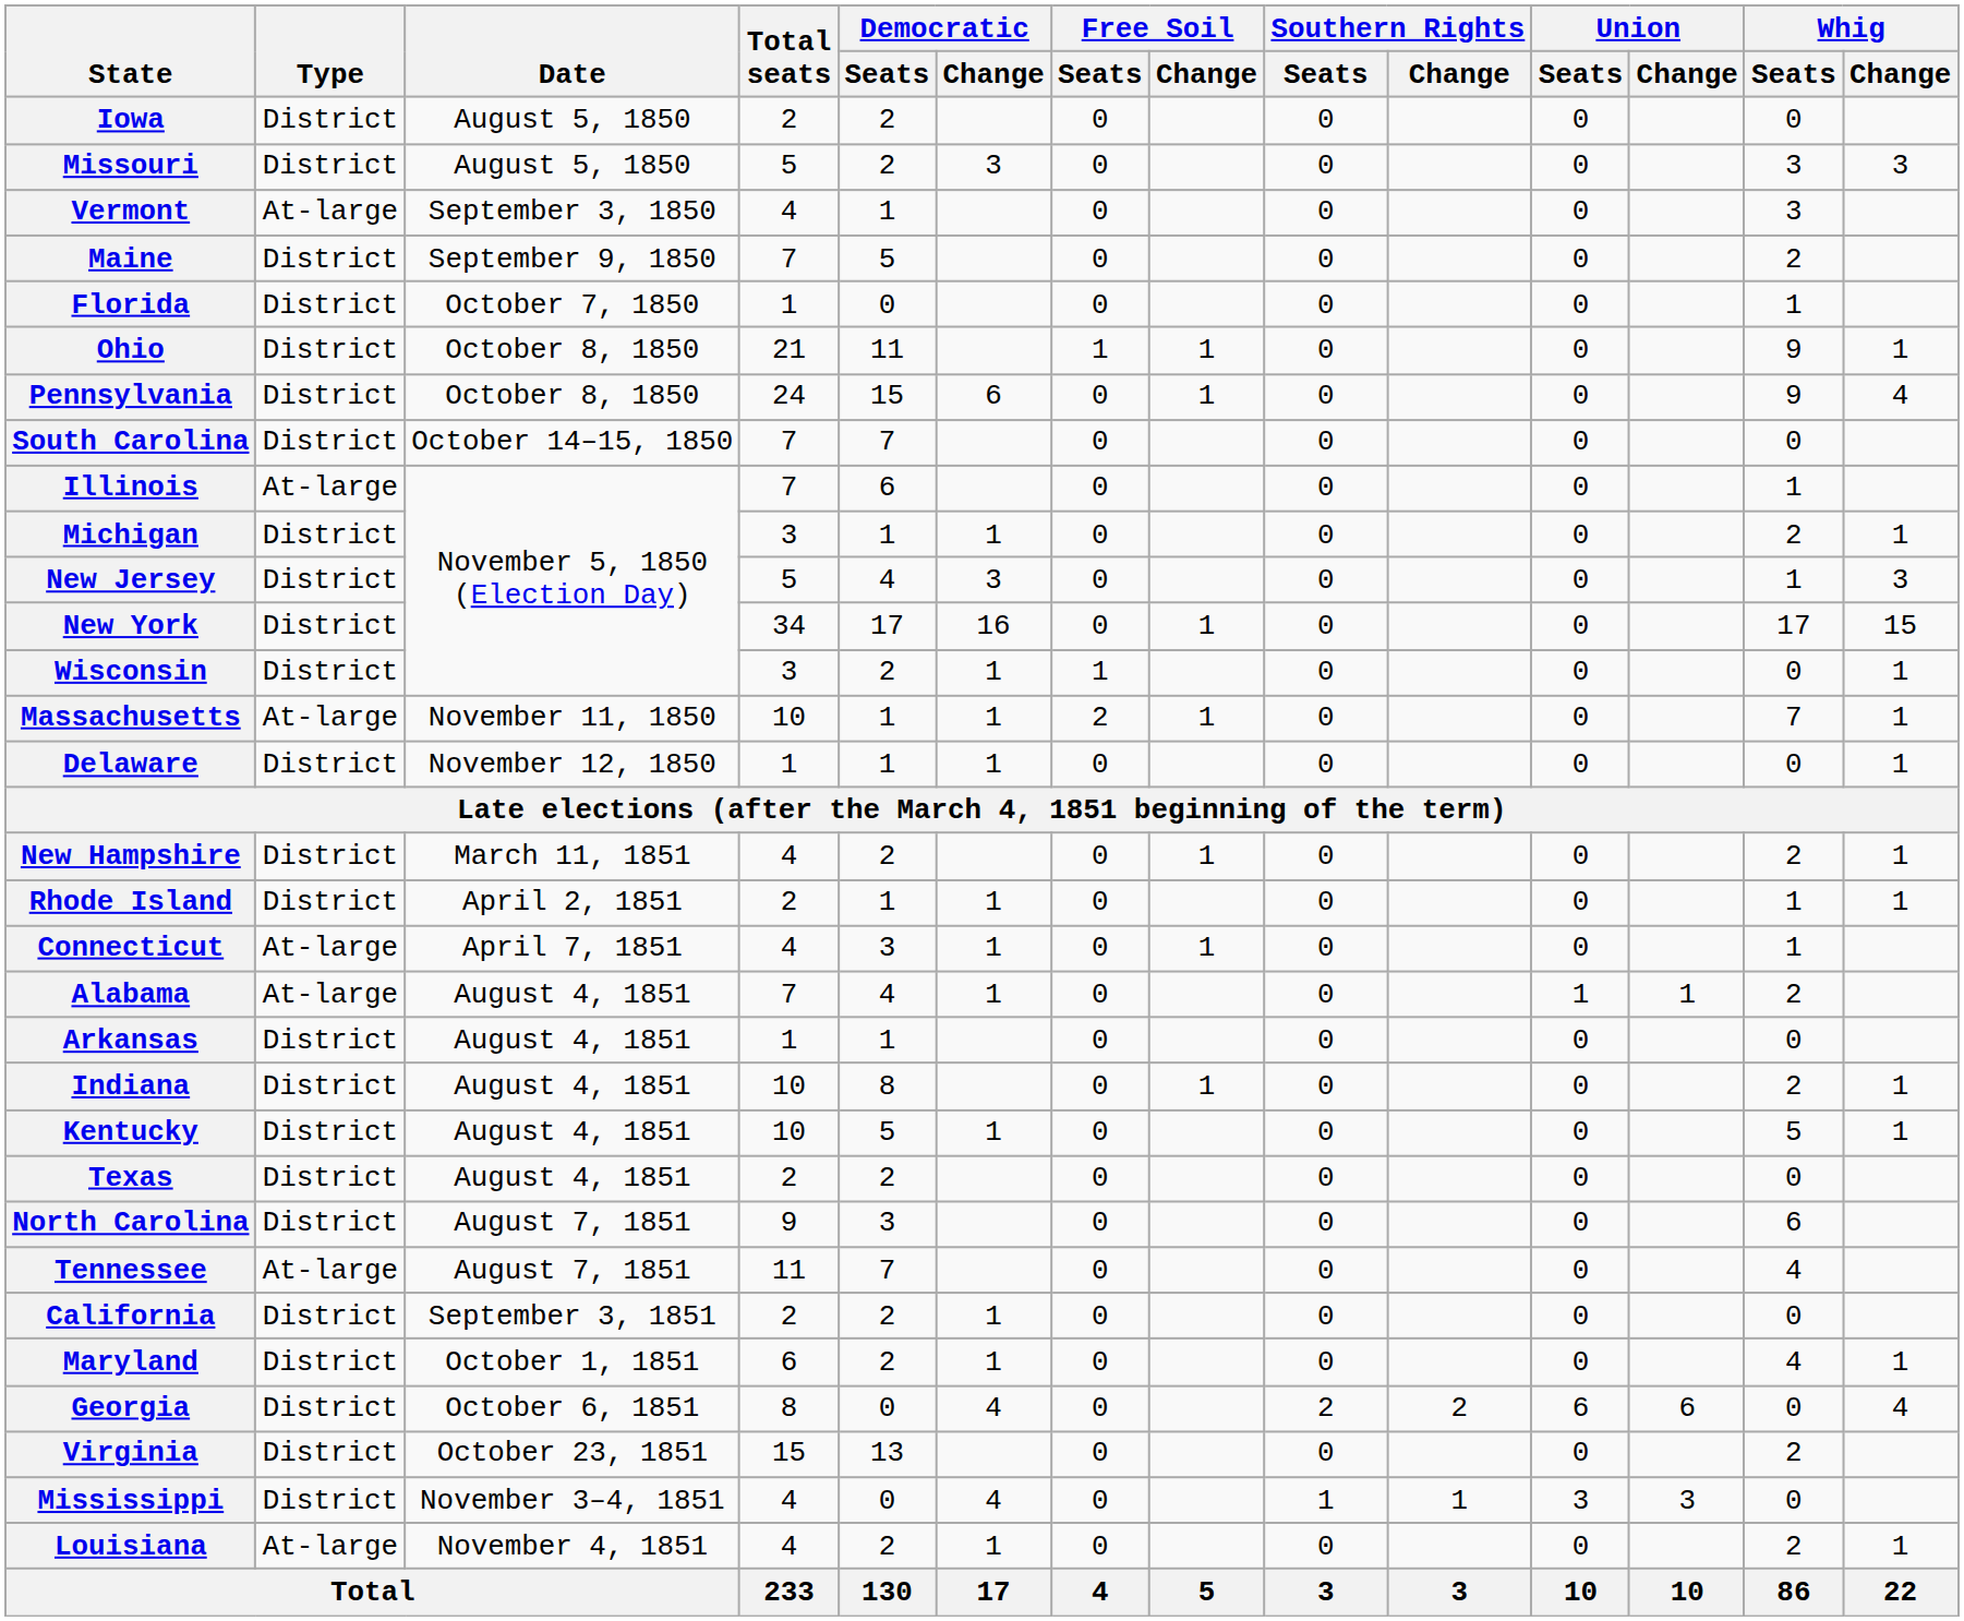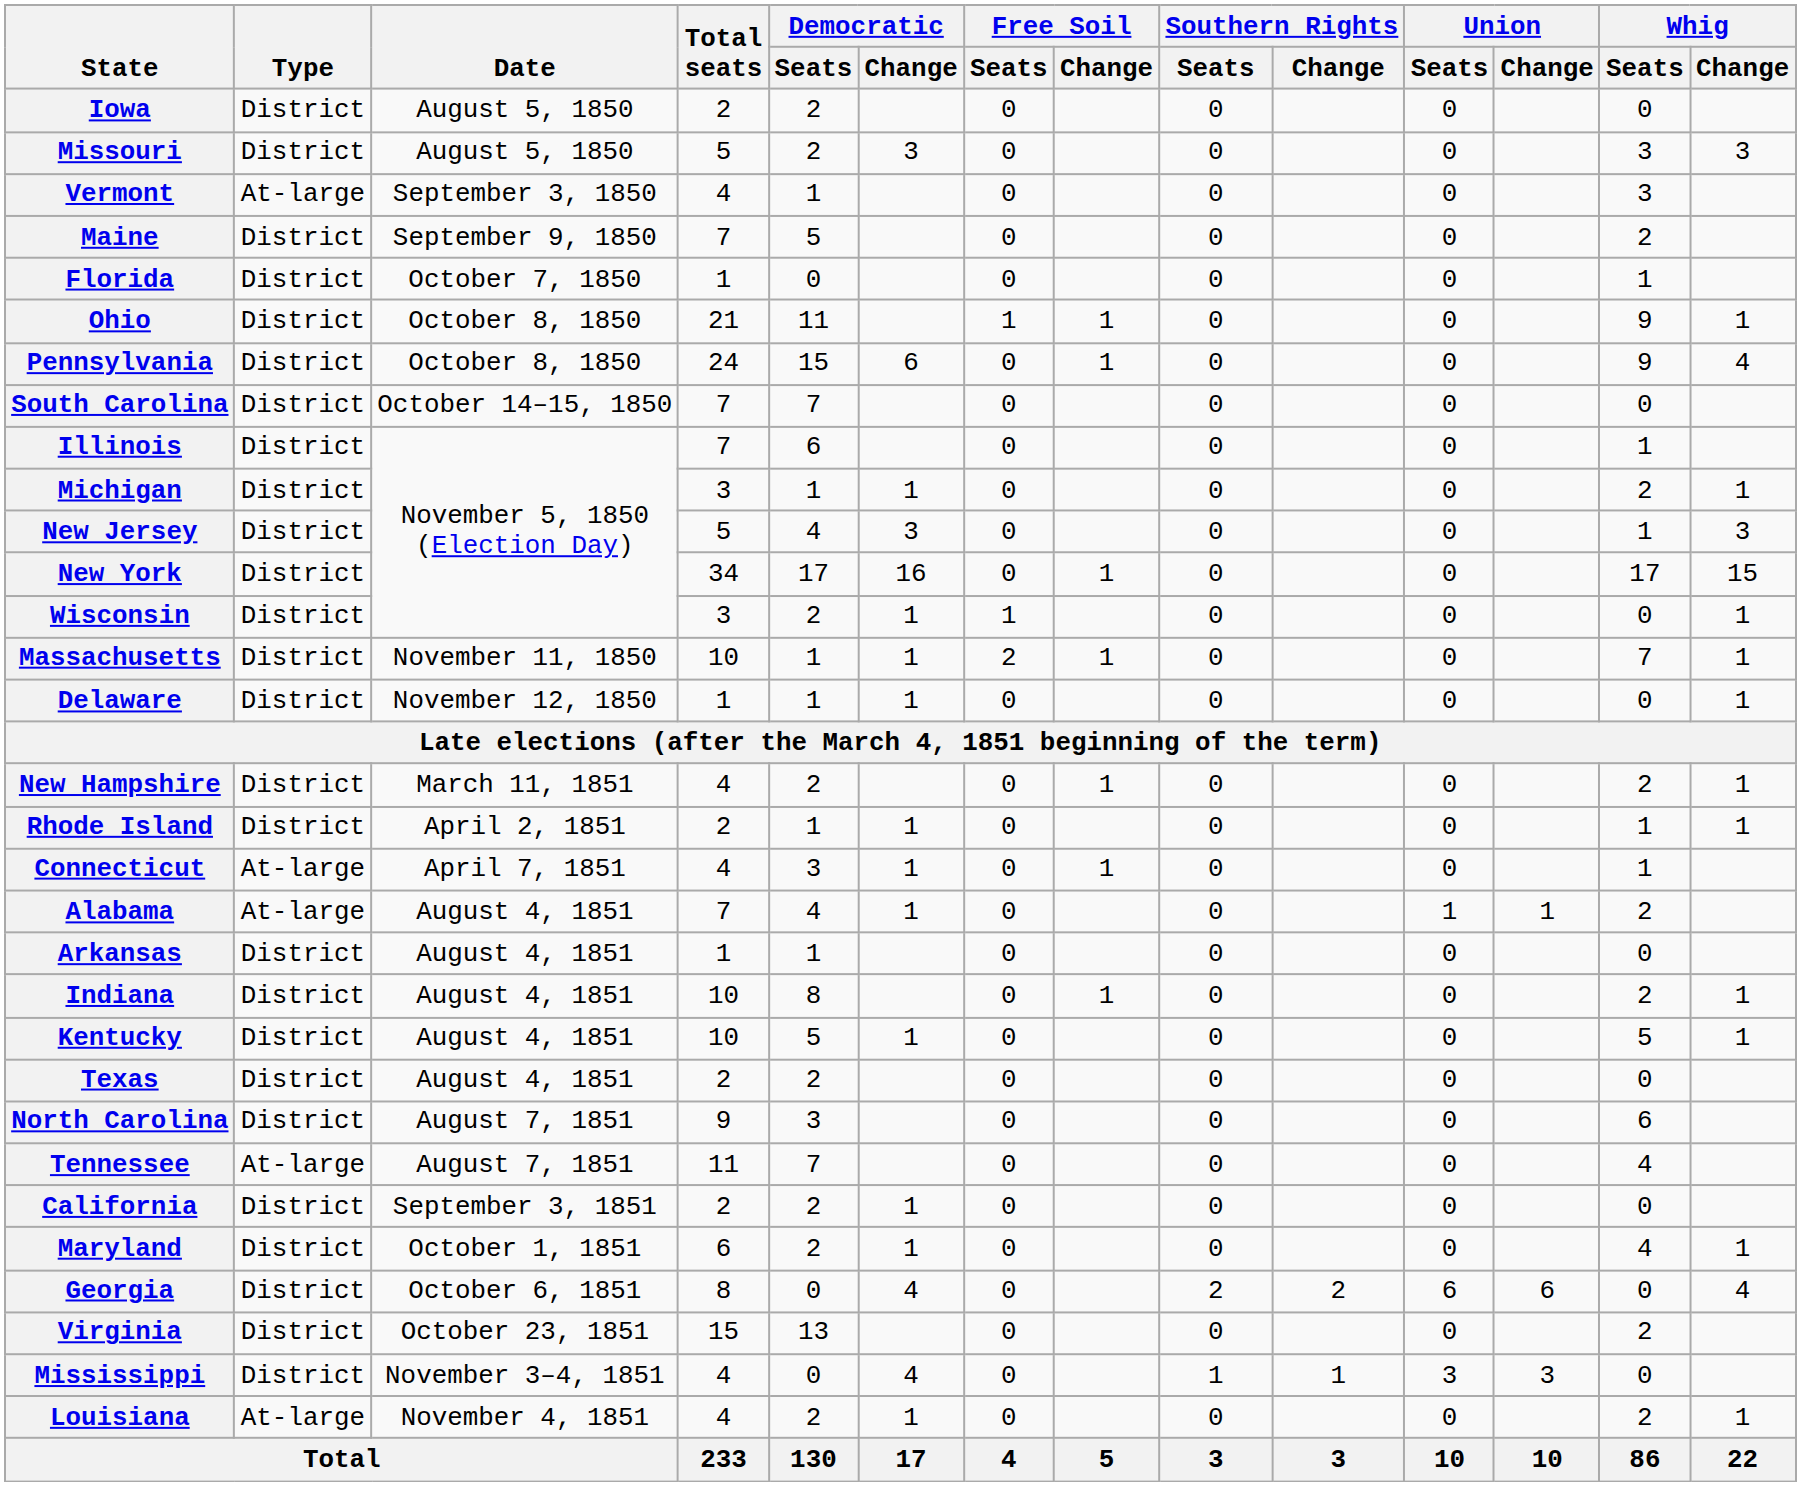 <table class="wikitable sortable" style="text-align:center">
 <tr valign=bottom>
 <th rowspan=2>State</th>
 <th rowspan=2>Type</th>
 <th rowspan=2 data-sort-type=Date>Date</th>
 <th rowspan=2>Total<br>seats</th>
 <th colspan=2 ><a href='#'>Democratic</a></th>
 <th colspan=2 ><a href='#'>Free Soil</a></th>
 <th colspan=2 ><a href='#'>Southern Rights</a></th>
 <th colspan=2 ><a href='#'>Union</a></th>
 <th colspan=2 ><a href='#'>Whig</a></th>
 </tr>
 <tr>
 <th>Seats</th>
 <th>Change</th>
 <th>Seats</th>
 <th>Change</th>
 <th>Seats</th>
 <th>Change</th>
 <th>Seats</th>
 <th>Change</th>
 <th>Seats</th>
 <th>Change</th>
 </tr>
 <tr>
 <th><a href='#'>Iowa</a></th>
 <td>District</td>
 <td>August 5, 1850</td>
 <td>2</td>
 <td>2</td>
 <td></td>
 <td>0</td>
 <td></td>
 <td>0</td>
 <td></td>
 <td>0</td>
 <td></td>
 <td>0</td>
 <td></td>
 </tr>
 <tr>
 <th><a href='#'>Missouri</a></th>
 <td>District</td>
 <td>August 5, 1850</td>
 <td>5</td>
 <td>2</td>
 <td>3</td>
 <td>0</td>
 <td></td>
 <td>0</td>
 <td></td>
 <td>0</td>
 <td></td>
 <td>3</td>
 <td>3</td>
 </tr>
 <tr>
 <th><a href='#'>Vermont</a></th>
 <td>At-large</td>
 <td>September 3, 1850</td>
 <td>4</td>
 <td>1</td>
 <td></td>
 <td>0</td>
 <td></td>
 <td>0</td>
 <td></td>
 <td>0</td>
 <td></td>
 <td>3</td>
 <td></td>
 </tr>
 <tr>
 <th><a href='#'>Maine</a></th>
 <td>District</td>
 <td>September 9, 1850</td>
 <td>7</td>
 <td>5</td>
 <td></td>
 <td>0</td>
 <td></td>
 <td>0</td>
 <td></td>
 <td>0</td>
 <td></td>
 <td>2</td>
 <td></td>
 </tr>
 <tr>
 <th><a href='#'>Florida</a></th>
 <td>District</td>
 <td>October 7, 1850</td>
 <td>1</td>
 <td>0</td>
 <td></td>
 <td>0</td>
 <td></td>
 <td>0</td>
 <td></td>
 <td>0</td>
 <td></td>
 <td>1</td>
 <td></td>
 </tr>
 <tr>
 <th><a href='#'>Ohio</a></th>
 <td>District</td>
 <td>October 8, 1850</td>
 <td>21</td>
 <td>11</td>
 <td></td>
 <td>1</td>
 <td>1</td>
 <td>0</td>
 <td></td>
 <td>0</td>
 <td></td>
 <td>9</td>
 <td>1</td>
 </tr>
 <tr>
 <th><a href='#'>Pennsylvania</a></th>
 <td>District</td>
 <td>October 8, 1850</td>
 <td>24</td>
 <td>15</td>
 <td>6</td>
 <td>0</td>
 <td>1</td>
 <td>0</td>
 <td></td>
 <td>0</td>
 <td></td>
 <td>9</td>
 <td>4</td>
 </tr>
 <tr>
 <th><a href='#'>South Carolina</a></th>
 <td>District</td>
 <td data-sort-value="October 14, 1850">October 14–15, 1850</td>
 <td>7</td>
 <td>7</td>
 <td></td>
 <td>0</td>
 <td></td>
 <td>0</td>
 <td></td>
 <td>0</td>
 <td></td>
 <td>0</td>
 <td></td>
 </tr>
 <tr>
 <th><a href='#'>Illinois</a></th>
-<td>At-large</td>
+<td>District</td>
 <td rowspan=5 data-sort-value="November 5, 1850">November 5, 1850<br>(<a href='#'>Election Day</a>)</td>
 <td>7</td>
 <td>6</td>
 <td></td>
 <td>0</td>
 <td></td>
 <td>0</td>
 <td></td>
 <td>0</td>
 <td></td>
 <td>1</td>
 <td></td>
 </tr>
 <tr>
 <th><a href='#'>Michigan</a></th>
 <td>District</td>
 <td>3</td>
 <td>1</td>
 <td>1</td>
 <td>0</td>
 <td></td>
 <td>0</td>
 <td></td>
 <td>0</td>
 <td></td>
 <td>2</td>
 <td>1</td>
 </tr>
 <tr>
 <th><a href='#'>New Jersey</a></th>
 <td>District</td>
 <td>5</td>
 <td>4</td>
 <td>3</td>
 <td>0</td>
 <td></td>
 <td>0</td>
 <td></td>
 <td>0</td>
 <td></td>
 <td>1</td>
 <td>3</td>
 </tr>
 <tr>
 <th><a href='#'>New York</a></th>
 <td>District</td>
 <td>34</td>
 <td>17</td>
 <td>16</td>
 <td>0</td>
 <td>1</td>
 <td>0</td>
 <td></td>
 <td>0</td>
 <td></td>
 <td>17</td>
 <td>15</td>
 </tr>
 <tr>
 <th><a href='#'>Wisconsin</a></th>
 <td>District</td>
 <td>3</td>
 <td>2</td>
 <td>1</td>
 <td>1</td>
 <td></td>
 <td>0</td>
 <td></td>
 <td>0</td>
 <td></td>
 <td>0</td>
 <td>1</td>
 </tr>
 <tr>
 <th><a href='#'>Massachusetts</a></th>
-<td>At-large</td>
+<td>District</td>
 <td>November 11, 1850</td>
 <td>10</td>
 <td>1</td>
 <td>1</td>
 <td>2</td>
 <td>1</td>
 <td>0</td>
 <td></td>
 <td>0</td>
 <td></td>
 <td>7</td>
 <td>1</td>
 </tr>
 <tr>
 <th><a href='#'>Delaware</a></th>
 <td>District</td>
 <td>November 12, 1850</td>
 <td>1</td>
 <td>1</td>
 <td>1</td>
 <td>0</td>
 <td></td>
 <td>0</td>
 <td></td>
 <td>0</td>
 <td></td>
 <td>0</td>
 <td>1</td>
 </tr>
 <tr>
 <th colspan=14 data-sort-value="March 4, 1851">Late elections (after the March 4, 1851 beginning of the term)</th>
 </tr>
 <tr>
 <th><a href='#'>New Hampshire</a></th>
 <td>District</td>
 <td>March 11, 1851</td>
 <td>4</td>
 <td>2</td>
 <td></td>
 <td>0</td>
 <td>1</td>
 <td>0</td>
 <td></td>
 <td>0</td>
 <td></td>
 <td>2</td>
 <td>1</td>
 </tr>
 <tr>
 <th><a href='#'>Rhode Island</a></th>
 <td>District</td>
 <td>April 2, 1851</td>
 <td>2</td>
 <td>1</td>
 <td>1</td>
 <td>0</td>
 <td></td>
 <td>0</td>
 <td></td>
 <td>0</td>
 <td></td>
 <td>1</td>
 <td>1</td>
 </tr>
 <tr>
 <th><a href='#'>Connecticut</a></th>
 <td>At-large</td>
 <td>April 7, 1851</td>
 <td>4</td>
 <td>3</td>
 <td>1</td>
 <td>0</td>
 <td>1</td>
 <td>0</td>
 <td></td>
 <td>0</td>
 <td></td>
 <td>1</td>
 <td></td>
 </tr>
 <tr>
 <th><a href='#'>Alabama</a></th>
 <td>At-large</td>
 <td>August 4, 1851</td>
 <td>7</td>
 <td>4</td>
 <td>1</td>
 <td>0</td>
 <td></td>
 <td>0</td>
 <td></td>
 <td>1</td>
 <td>1</td>
 <td>2</td>
 <td></td>
 </tr>
 <tr>
 <th><a href='#'>Arkansas</a></th>
 <td>District</td>
 <td>August 4, 1851</td>
 <td>1</td>
 <td>1</td>
 <td></td>
 <td>0</td>
 <td></td>
 <td>0</td>
 <td></td>
 <td>0</td>
 <td></td>
 <td>0</td>
 <td></td>
 </tr>
 <tr>
 <th><a href='#'>Indiana</a></th>
 <td>District</td>
 <td>August 4, 1851</td>
 <td>10</td>
 <td>8</td>
 <td></td>
 <td>0</td>
 <td>1</td>
 <td>0</td>
 <td></td>
 <td>0</td>
 <td></td>
 <td>2</td>
 <td>1</td>
 </tr>
 <tr>
 <th><a href='#'>Kentucky</a></th>
 <td>District</td>
 <td>August 4, 1851</td>
 <td>10</td>
 <td>5</td>
 <td>1</td>
 <td>0</td>
 <td></td>
 <td>0</td>
 <td></td>
 <td>0</td>
 <td></td>
 <td>5</td>
 <td>1</td>
 </tr>
 <tr>
 <th><a href='#'>Texas</a></th>
 <td>District</td>
 <td>August 4, 1851</td>
 <td>2</td>
 <td>2</td>
 <td></td>
 <td>0</td>
 <td></td>
 <td>0</td>
 <td></td>
 <td>0</td>
 <td></td>
 <td>0</td>
 <td></td>
 </tr>
 <tr>
 <th><a href='#'>North Carolina</a></th>
 <td>District</td>
 <td>August 7, 1851</td>
 <td>9</td>
 <td>3</td>
 <td></td>
 <td>0</td>
 <td></td>
 <td>0</td>
 <td></td>
 <td>0</td>
 <td></td>
 <td>6</td>
 <td></td>
 </tr>
 <tr>
 <th><a href='#'>Tennessee</a></th>
 <td>At-large</td>
 <td>August 7, 1851</td>
 <td>11</td>
 <td>7</td>
 <td></td>
 <td>0</td>
 <td></td>
 <td>0</td>
 <td></td>
 <td>0</td>
 <td></td>
 <td>4</td>
 <td></td>
 </tr>
 <tr>
 <th><a href='#'>California</a></th>
 <td>District</td>
 <td>September 3, 1851</td>
 <td>2</td>
 <td>2</td>
 <td>1</td>
 <td>0</td>
 <td></td>
 <td>0</td>
 <td></td>
 <td>0</td>
 <td></td>
 <td>0</td>
 <td></td>
 </tr>
 <tr>
 <th><a href='#'>Maryland</a></th>
 <td>District</td>
 <td>October 1, 1851</td>
 <td>6</td>
 <td>2</td>
 <td>1</td>
 <td>0</td>
 <td></td>
 <td>0</td>
 <td></td>
 <td>0</td>
 <td></td>
 <td>4</td>
 <td>1</td>
 </tr>
 <tr>
 <th><a href='#'>Georgia</a></th>
 <td>District</td>
 <td>October 6, 1851</td>
 <td>8</td>
 <td>0</td>
 <td>4</td>
 <td>0</td>
 <td></td>
 <td>2</td>
 <td>2</td>
 <td>6</td>
 <td>6</td>
 <td>0</td>
 <td>4</td>
 </tr>
 <tr>
 <th><a href='#'>Virginia</a></th>
 <td>District</td>
 <td>October 23, 1851</td>
 <td>15</td>
 <td>13</td>
 <td></td>
 <td>0</td>
 <td></td>
 <td>0</td>
 <td></td>
 <td>0</td>
 <td></td>
 <td>2</td>
 <td></td>
 </tr>
 <tr>
 <th><a href='#'>Mississippi</a></th>
 <td>District</td>
 <td data-sort-value="November 3, 1851">November 3–4, 1851</td>
 <td>4</td>
 <td>0</td>
 <td>4</td>
 <td>0</td>
 <td></td>
 <td>1</td>
 <td>1</td>
 <td>3</td>
 <td>3</td>
 <td>0</td>
 <td></td>
 </tr>
 <tr>
 <th><a href='#'>Louisiana</a></th>
 <td>At-large</td>
 <td>November 4, 1851</td>
 <td>4</td>
 <td>2</td>
 <td>1</td>
 <td>0</td>
 <td></td>
 <td>0</td>
 <td></td>
 <td>0</td>
 <td></td>
 <td>2</td>
 <td>1</td>
 </tr>
 <tr>
 <th colspan=3>Total</th>
 <th>233</th>
 <th>130<br></th>
 <th>17</th>
 <th>4<br></th>
 <th>5</th>
 <th>3<br></th>
 <th>3</th>
 <th>10<br></th>
 <th>10</th>
 <th>86<br></th>
 <th>22</th>
 </tr>
 </table>
